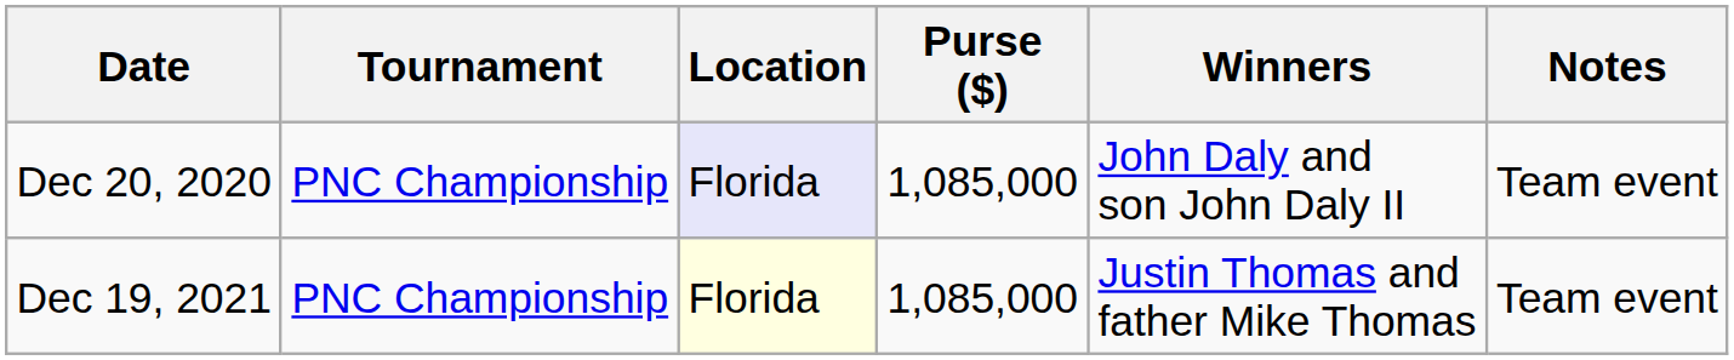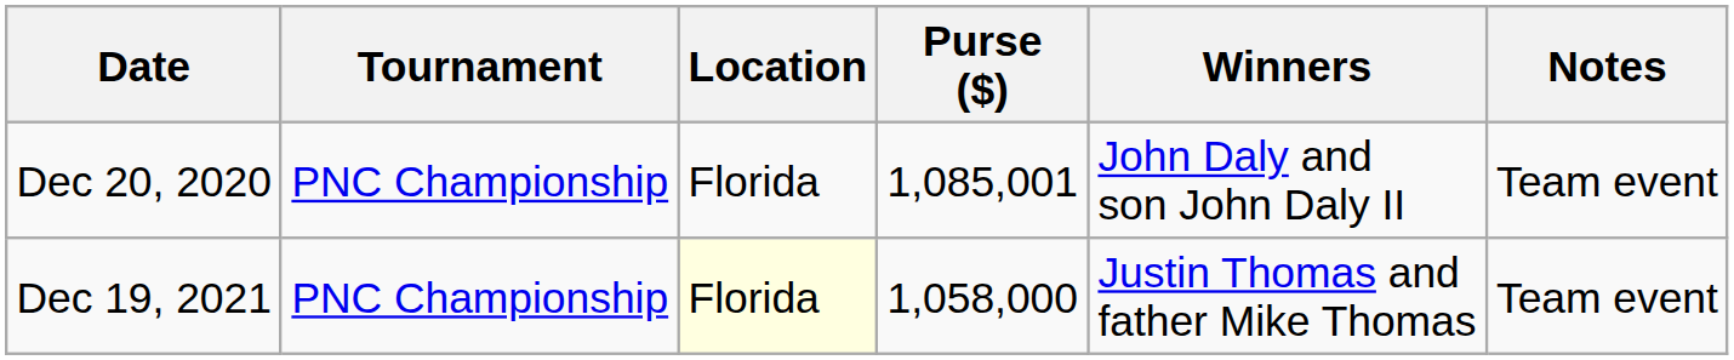 <table class="wikitable" style="font-size:95%">
 <tr>
 <th>Date</th>
 <th>Tournament</th>
 <th>Location</th>
 <th>Purse<br>($)</th>
 <th>Winners</th>
 <th>Notes</th>
 </tr>
 <tr>
 <td align=right>Dec 20, 2020</td>
 <td><a href='#'>PNC Championship</a></td>
-<td style="background: lavender;">Florida</td>
-<td align=right>1,085,000</td>
+<td>Florida</td>
+<td align=right>1,085,001</td>
 <td> <a href='#'>John Daly</a> and<br>son John Daly II</td>
 <td>Team event</td>
 </tr>
 <tr>
 <td align=right>Dec 19, 2021</td>
 <td><a href='#'>PNC Championship</a></td>
 <td style="background: lightyellow;">Florida</td>
-<td align=right>1,085,000</td>
+<td align=right>1,058,000</td>
 <td> <a href='#'>Justin Thomas</a> and<br>father Mike Thomas</td>
 <td>Team event</td>
 </tr>
 </table>
